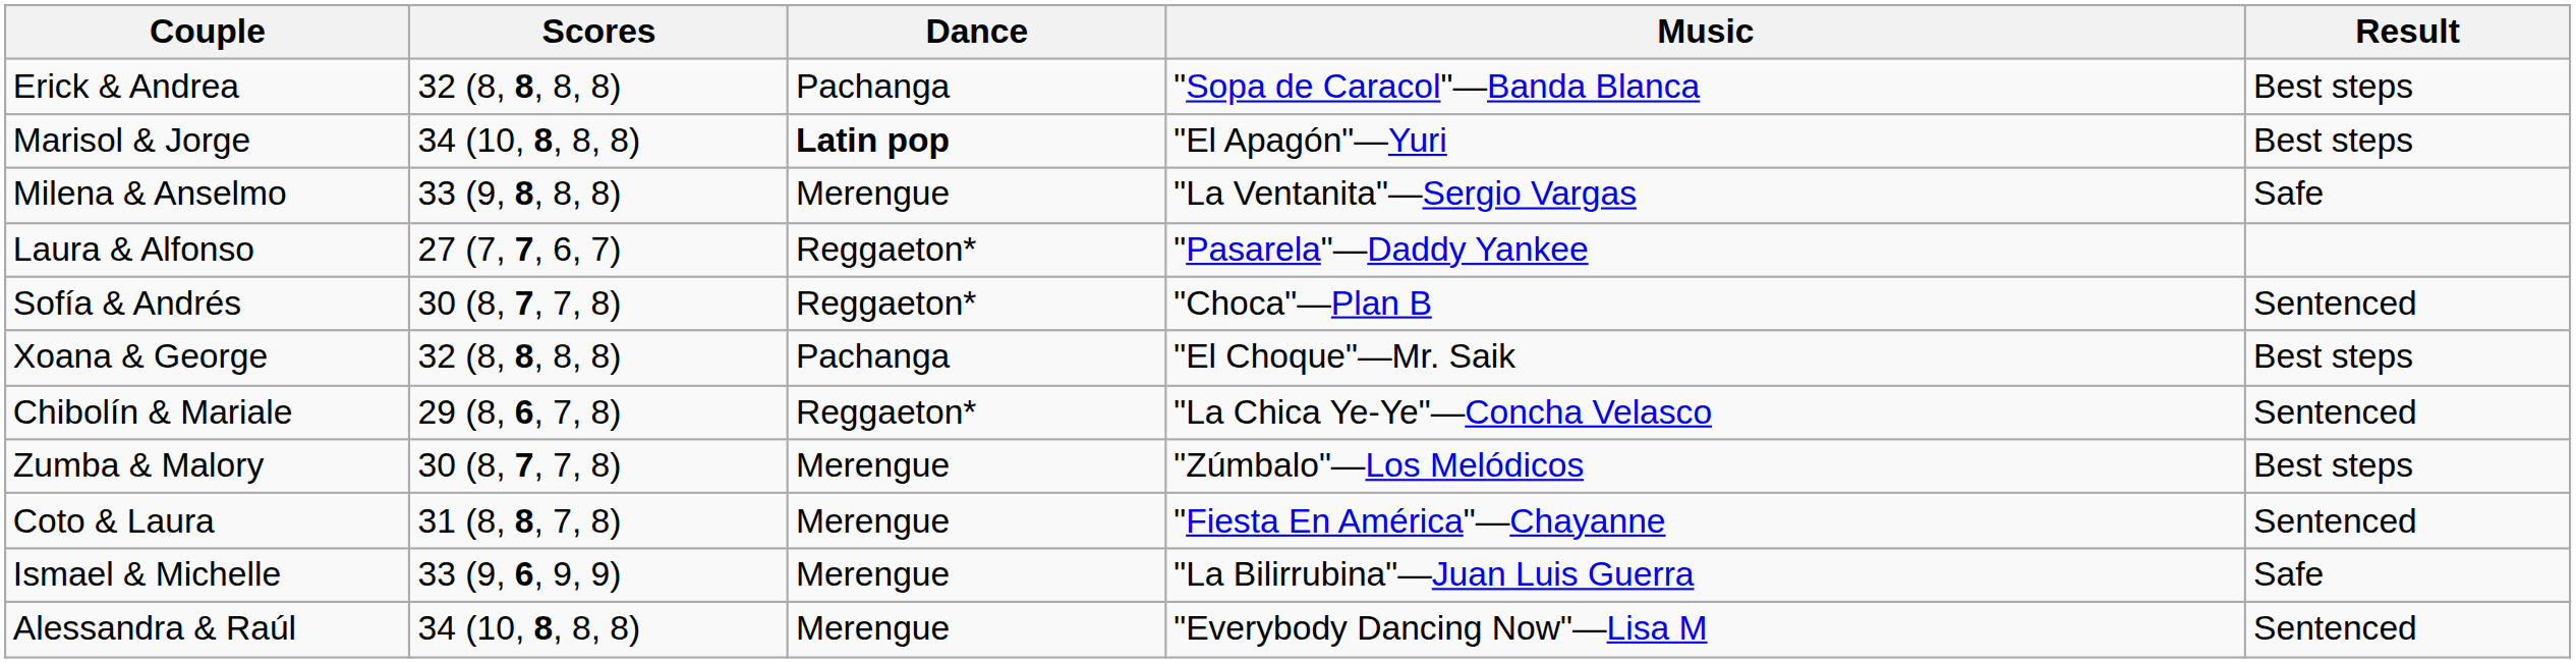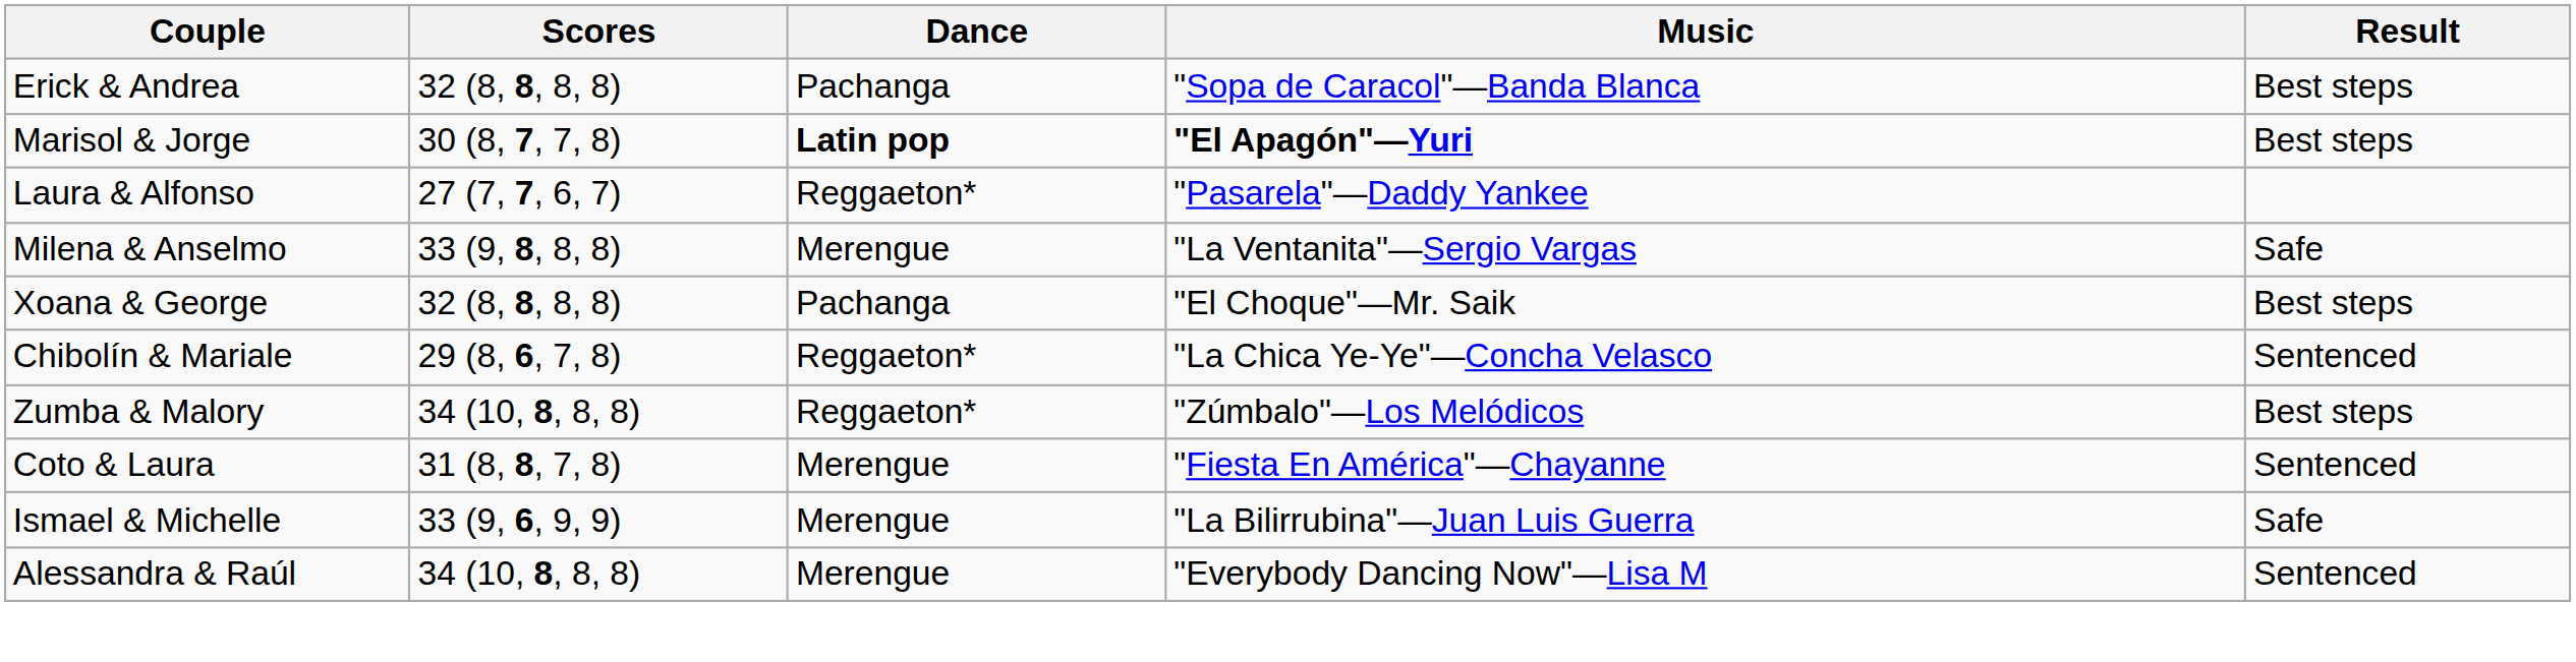 <table class="wikitable sortable" style="width:95%; white-space:nowrap">
 <tr>
 <th style="width:15%;">Couple</th>
 <th style="width:14%;">Scores</th>
 <th style="width:14%;">Dance</th>
 <th style="width:40%;">Music</th>
 <th style="width:12%;">Result</th>
 </tr>
 <tr>
 <td>Erick & Andrea</td>
 <td>32 (8, <strong>8</strong>, 8, 8)</td>
 <td>Pachanga</td>
 <td>"<a href='#'>Sopa de Caracol</a>"—<a href='#'>Banda Blanca</a></td>
 <td>Best steps</td>
 </tr>
 <tr>
 <td>Marisol & Jorge</td>
-<td>34 (10, <strong>8</strong>, 8, 8)</td>
+<td>30 (8, <strong>7</strong>, 7, 8)</td>
 <td><strong>Latin pop</strong></td>
-<td>"El Apagón"—<a href='#'>Yuri</a></td>
+<td><strong>"El Apagón"—<a href='#'>Yuri</a></strong></td>
 <td>Best steps</td>
-</tr>
-<tr>
-<td>Milena & Anselmo</td>
-<td>33 (9, <strong>8</strong>, 8, 8)</td>
-<td>Merengue</td>
-<td>"La Ventanita"—<a href='#'>Sergio Vargas</a></td>
-<td>Safe</td>
 </tr>
 <tr>
 <td>Laura & Alfonso</td>
 <td>27 (7, <strong>7</strong>, 6, 7)</td>
 <td>Reggaeton*</td>
 <td>"<a href='#'>Pasarela</a>"—<a href='#'>Daddy Yankee</a></td>
 <td></td>
 </tr>
 <tr>
-<td>Sofía & Andrés</td>
-<td>30 (8, <strong>7</strong>, 7, 8)</td>
-<td>Reggaeton*</td>
-<td>"Choca"—<a href='#'>Plan B</a></td>
-<td>Sentenced</td>
+<td>Milena & Anselmo</td>
+<td>33 (9, <strong>8</strong>, 8, 8)</td>
+<td>Merengue</td>
+<td>"La Ventanita"—<a href='#'>Sergio Vargas</a></td>
+<td>Safe</td>
 </tr>
 <tr>
 <td>Xoana & George</td>
 <td>32 (8, <strong>8</strong>, 8, 8)</td>
 <td>Pachanga</td>
 <td>"El Choque"—Mr. Saik</td>
 <td>Best steps</td>
 </tr>
 <tr>
 <td>Chibolín & Mariale</td>
 <td>29 (8, <strong>6</strong>, 7, 8)</td>
 <td>Reggaeton*</td>
 <td>"La Chica Ye-Ye"—<a href='#'>Concha Velasco</a></td>
 <td>Sentenced</td>
 </tr>
 <tr>
 <td>Zumba & Malory</td>
-<td>30 (8, <strong>7</strong>, 7, 8)</td>
-<td>Merengue</td>
+<td>34 (10, <strong>8</strong>, 8, 8)</td>
+<td>Reggaeton*</td>
 <td>"Zúmbalo"—<a href='#'>Los Melódicos</a></td>
 <td>Best steps</td>
 </tr>
 <tr>
 <td>Coto & Laura</td>
 <td>31 (8, <strong>8</strong>, 7, 8)</td>
 <td>Merengue</td>
 <td>"<a href='#'>Fiesta En América</a>"—<a href='#'>Chayanne</a></td>
 <td>Sentenced</td>
 </tr>
 <tr>
 <td>Ismael & Michelle</td>
 <td>33 (9, <strong>6</strong>, 9, 9)</td>
 <td>Merengue</td>
 <td>"La Bilirrubina"—<a href='#'>Juan Luis Guerra</a></td>
 <td>Safe</td>
 </tr>
 <tr>
 <td>Alessandra & Raúl</td>
 <td>34 (10, <strong>8</strong>, 8, 8)</td>
 <td>Merengue</td>
 <td>"Everybody Dancing Now"—<a href='#'>Lisa M</a></td>
 <td>Sentenced</td>
 </tr>
 </table>
